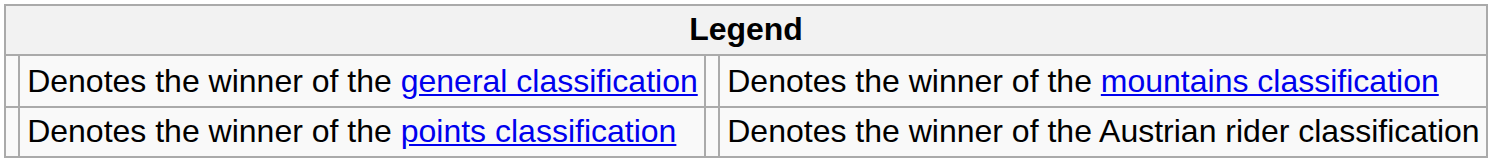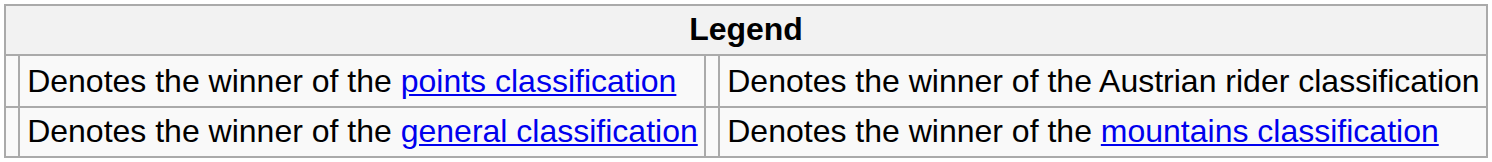 <table class="wikitable">
 <tr>
 <th scope="col" colspan="4">Legend</th>
+</tr>
+<tr>
+<td></td>
+<td>Denotes the winner of the <a href='#'>points classification</a></td>
+<td></td>
+<td>Denotes the winner of the Austrian rider classification</td>
 </tr>
 <tr>
 <td></td>
 <td>Denotes the winner of the <a href='#'>general classification</a></td>
 <td></td>
 <td>Denotes the winner of the <a href='#'>mountains classification</a></td>
 </tr>
-<tr>
-<td></td>
-<td>Denotes the winner of the <a href='#'>points classification</a></td>
-<td></td>
-<td>Denotes the winner of the Austrian rider classification</td>
-</tr>
 </table>
